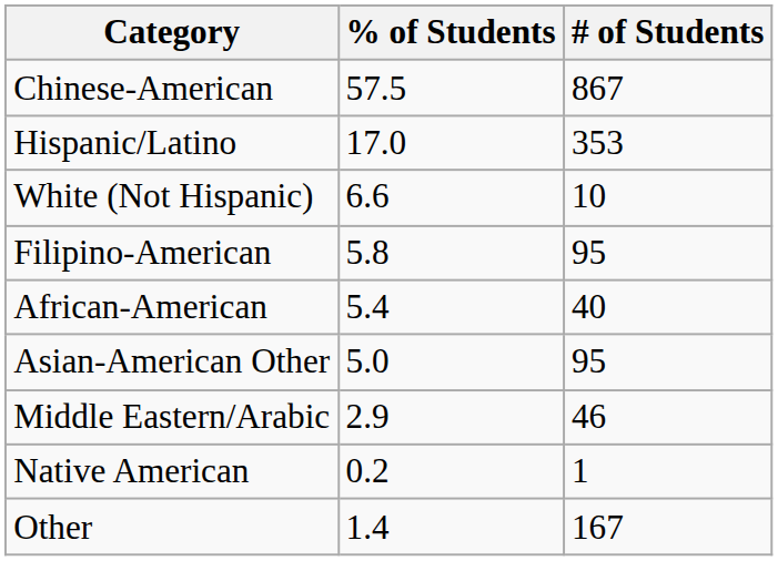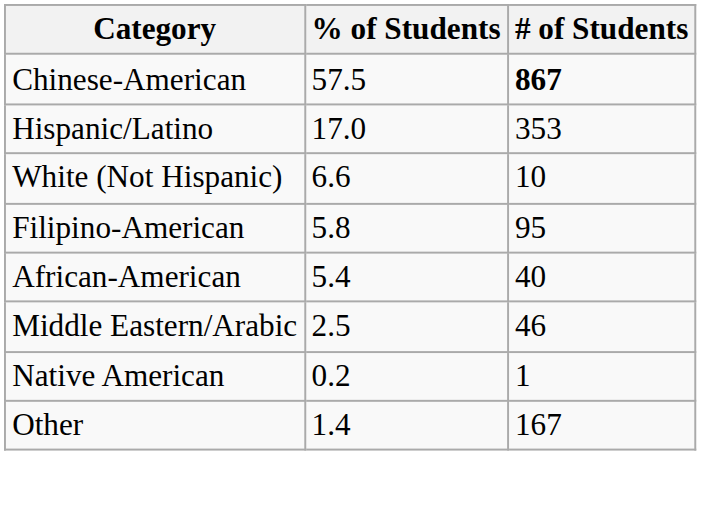 <table class="wikitable sortable">
 <tr>
 <th>Category</th>
 <th>% of Students</th>
 <th># of Students</th>
 </tr>
 <tr>
 <td>Chinese-American</td>
 <td>57.5</td>
-<td>867</td>
+<td><strong>867</strong></td>
 </tr>
 <tr>
 <td>Hispanic/Latino</td>
 <td>17.0</td>
 <td>353</td>
 </tr>
 <tr>
 <td>White (Not Hispanic)</td>
 <td>6.6</td>
 <td>10</td>
 </tr>
 <tr>
 <td>Filipino-American</td>
 <td>5.8</td>
 <td>95</td>
 </tr>
 <tr>
 <td>African-American</td>
 <td>5.4</td>
 <td>40</td>
 </tr>
 <tr>
-<td>Asian-American Other</td>
-<td>5.0</td>
-<td>95</td>
-</tr>
-<tr>
 <td>Middle Eastern/Arabic</td>
-<td>2.9</td>
+<td>2.5</td>
 <td>46</td>
 </tr>
 <tr>
 <td>Native American</td>
 <td>0.2</td>
 <td>1</td>
 </tr>
 <tr>
 <td>Other</td>
 <td>1.4</td>
 <td>167</td>
 </tr>
 </table>
